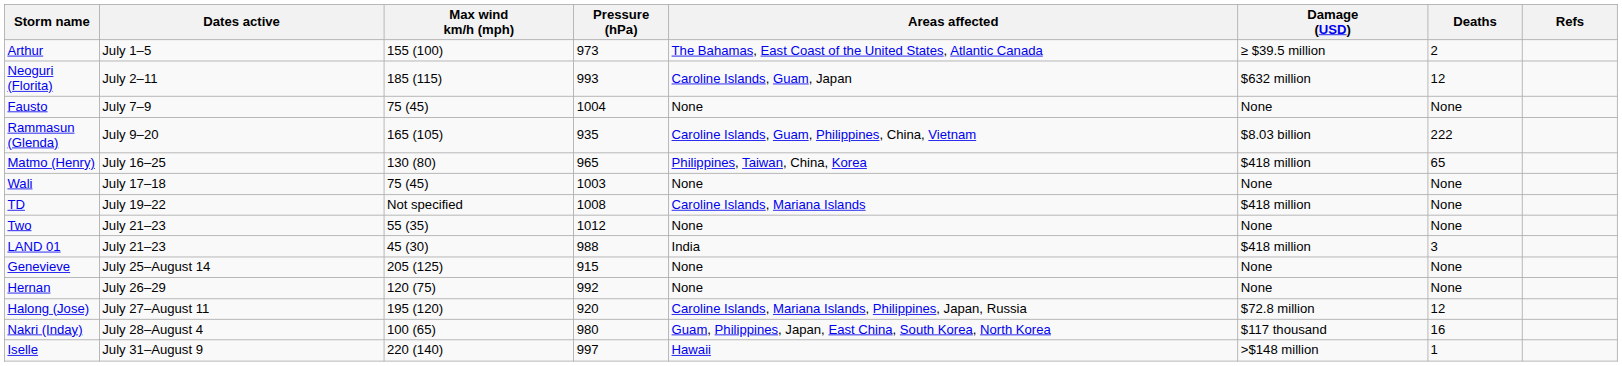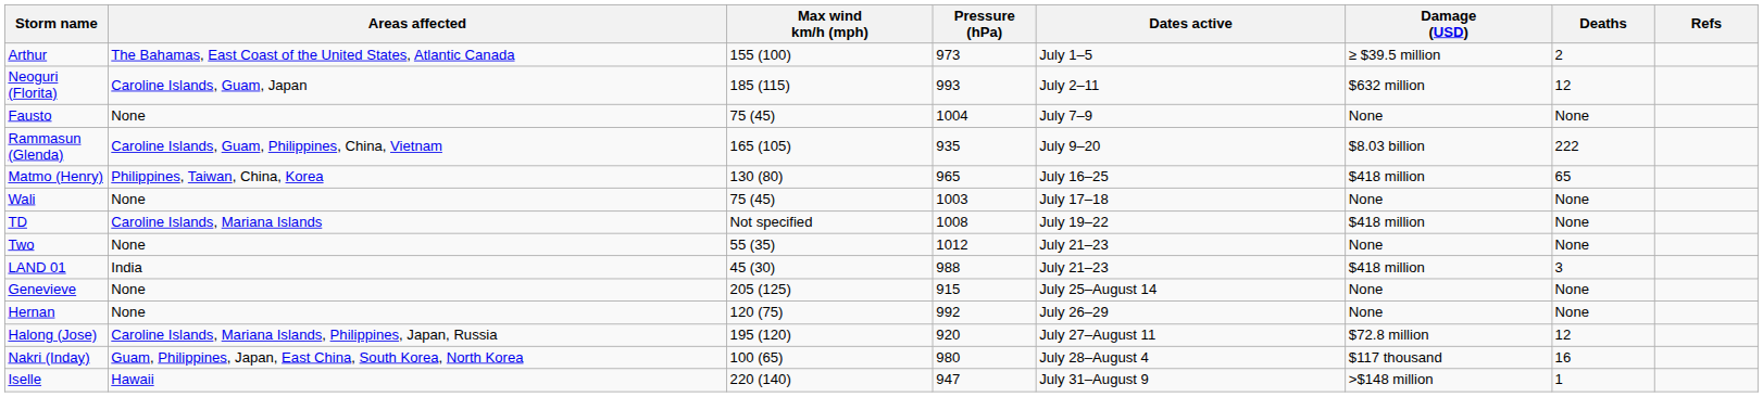 <table class="wikitable sortable">
 <tr>
 <th width="5%">Storm name</th>
-<th width="15%">Dates active</th>
+<th width="30%">Areas affected</th>
 <th width="10%">Max wind<br>km/h (mph)</th>
 <th width="5%">Pressure<br>(hPa)</th>
-<th width="30%">Areas affected</th>
+<th width="15%">Dates active</th>
 <th width="10%">Damage<br>(<a href='#'>USD</a>)</th>
 <th width="5%">Deaths</th>
 <th width="5%">Refs</th>
 </tr>
 <tr>
 <td><a href='#'>Arthur</a></td>
-<td>July 1–5</td>
+<td><a href='#'>The Bahamas</a>, <a href='#'>East Coast of the United States</a>, <a href='#'>Atlantic Canada</a></td>
 <td>155 (100)</td>
 <td>973</td>
-<td><a href='#'>The Bahamas</a>, <a href='#'>East Coast of the United States</a>, <a href='#'>Atlantic Canada</a></td>
+<td>July 1–5</td>
 <td>≥ $39.5 million</td>
 <td>2</td>
 <td></td>
 </tr>
 <tr>
 <td><a href='#'>Neoguri (Florita)</a></td>
-<td>July 2–11</td>
+<td><a href='#'>Caroline Islands</a>, <a href='#'>Guam</a>, Japan</td>
 <td>185 (115)</td>
 <td>993</td>
-<td><a href='#'>Caroline Islands</a>, <a href='#'>Guam</a>, Japan</td>
+<td>July 2–11</td>
 <td>$632 million</td>
 <td>12</td>
 <td></td>
 </tr>
 <tr>
 <td><a href='#'>Fausto</a></td>
-<td>July 7–9</td>
+<td>None</td>
 <td>75 (45)</td>
 <td>1004</td>
-<td>None</td>
+<td>July 7–9</td>
 <td>None</td>
 <td>None</td>
 <td></td>
 </tr>
 <tr>
 <td><a href='#'>Rammasun (Glenda)</a></td>
-<td>July 9–20</td>
+<td><a href='#'>Caroline Islands</a>, <a href='#'>Guam</a>, <a href='#'>Philippines</a>, China, <a href='#'>Vietnam</a></td>
 <td>165 (105)</td>
 <td>935</td>
-<td><a href='#'>Caroline Islands</a>, <a href='#'>Guam</a>, <a href='#'>Philippines</a>, China, <a href='#'>Vietnam</a></td>
+<td>July 9–20</td>
 <td>$8.03 billion</td>
 <td>222</td>
 <td></td>
 </tr>
 <tr>
 <td><a href='#'>Matmo (Henry)</a></td>
-<td>July 16–25</td>
+<td><a href='#'>Philippines</a>, <a href='#'>Taiwan</a>, China, <a href='#'>Korea</a></td>
 <td>130 (80)</td>
 <td>965</td>
-<td><a href='#'>Philippines</a>, <a href='#'>Taiwan</a>, China, <a href='#'>Korea</a></td>
+<td>July 16–25</td>
 <td>$418 million</td>
 <td>65</td>
 <td></td>
 </tr>
 <tr>
 <td><a href='#'>Wali</a></td>
-<td>July 17–18</td>
+<td>None</td>
 <td>75 (45)</td>
 <td>1003</td>
-<td>None</td>
+<td>July 17–18</td>
 <td>None</td>
 <td>None</td>
 <td></td>
 </tr>
 <tr>
 <td><a href='#'>TD</a></td>
-<td>July 19–22</td>
+<td><a href='#'>Caroline Islands</a>, <a href='#'>Mariana Islands</a></td>
 <td>Not specified</td>
 <td>1008</td>
-<td><a href='#'>Caroline Islands</a>, <a href='#'>Mariana Islands</a></td>
+<td>July 19–22</td>
 <td>$418 million</td>
 <td>None</td>
 <td></td>
 </tr>
 <tr>
 <td><a href='#'>Two</a></td>
-<td>July 21–23</td>
+<td>None</td>
 <td>55 (35)</td>
 <td>1012</td>
-<td>None</td>
+<td>July 21–23</td>
 <td>None</td>
 <td>None</td>
 <td></td>
 </tr>
 <tr>
 <td><a href='#'>LAND 01</a></td>
-<td>July 21–23</td>
+<td>India</td>
 <td>45 (30)</td>
 <td>988</td>
-<td>India</td>
+<td>July 21–23</td>
 <td>$418 million</td>
 <td>3</td>
 <td></td>
 </tr>
 <tr>
 <td><a href='#'>Genevieve</a></td>
-<td>July 25–August 14</td>
+<td>None</td>
 <td>205 (125)</td>
 <td>915</td>
-<td>None</td>
+<td>July 25–August 14</td>
 <td>None</td>
 <td>None</td>
 <td></td>
 </tr>
 <tr>
 <td><a href='#'>Hernan</a></td>
-<td>July 26–29</td>
+<td>None</td>
 <td>120 (75)</td>
 <td>992</td>
-<td>None</td>
+<td>July 26–29</td>
 <td>None</td>
 <td>None</td>
 <td></td>
 </tr>
 <tr>
 <td><a href='#'>Halong (Jose)</a></td>
-<td>July 27–August 11</td>
+<td><a href='#'>Caroline Islands</a>, <a href='#'>Mariana Islands</a>, <a href='#'>Philippines</a>, Japan, Russia</td>
 <td>195 (120)</td>
 <td>920</td>
-<td><a href='#'>Caroline Islands</a>, <a href='#'>Mariana Islands</a>, <a href='#'>Philippines</a>, Japan, Russia</td>
+<td>July 27–August 11</td>
 <td>$72.8 million</td>
 <td>12</td>
 <td></td>
 </tr>
 <tr>
 <td><a href='#'>Nakri (Inday)</a></td>
-<td>July 28–August 4</td>
+<td><a href='#'>Guam</a>, <a href='#'>Philippines</a>, Japan, <a href='#'>East China</a>, <a href='#'>South Korea</a>, <a href='#'>North Korea</a></td>
 <td>100 (65)</td>
 <td>980</td>
-<td><a href='#'>Guam</a>, <a href='#'>Philippines</a>, Japan, <a href='#'>East China</a>, <a href='#'>South Korea</a>, <a href='#'>North Korea</a></td>
+<td>July 28–August 4</td>
 <td>$117 thousand</td>
 <td>16</td>
 <td></td>
 </tr>
 <tr>
 <td><a href='#'>Iselle</a></td>
+<td><a href='#'>Hawaii</a></td>
+<td>220 (140)</td>
+<td>947</td>
 <td>July 31–August 9</td>
-<td>220 (140)</td>
-<td>997</td>
-<td><a href='#'>Hawaii</a></td>
 <td>>$148 million</td>
 <td>1</td>
 <td></td>
 </tr>
 </table>
